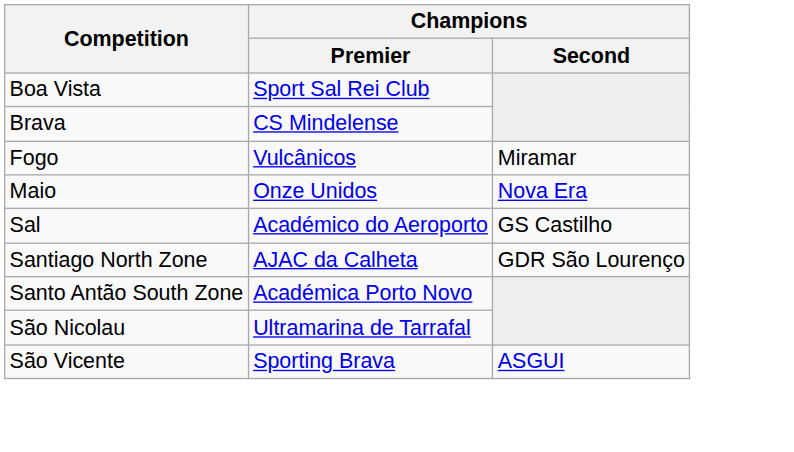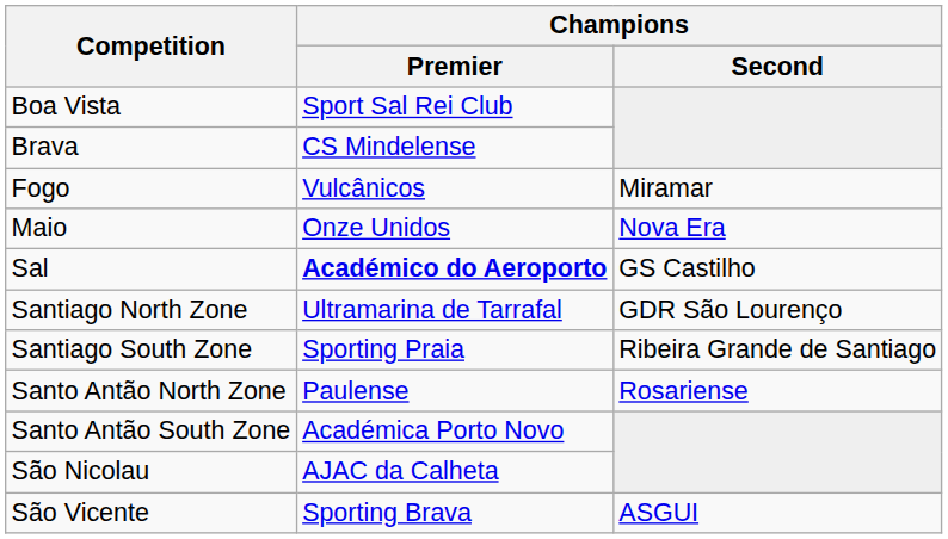 <table class="wikitable">
 <tr>
 <th rowspan="2">Competition</th>
 <th colspan="2">Champions</th>
 </tr>
 <tr>
 <th>Premier</th>
 <th>Second</th>
 </tr>
 <tr>
 <td>Boa Vista</td>
 <td><a href='#'>Sport Sal Rei Club</a></td>
 <td rowspan=2 bgcolor=EFEFEF></td>
 </tr>
 <tr>
 <td>Brava</td>
 <td><a href='#'>CS Mindelense</a></td>
 </tr>
 <tr>
 <td>Fogo</td>
 <td><a href='#'>Vulcânicos</a></td>
 <td>Miramar</td>
 </tr>
 <tr>
 <td>Maio</td>
 <td><a href='#'>Onze Unidos</a></td>
 <td><a href='#'>Nova Era</a></td>
 </tr>
 <tr>
 <td>Sal</td>
-<td><a href='#'>Académico do Aeroporto</a></td>
+<td><strong><a href='#'>Académico do Aeroporto</a></strong></td>
 <td>GS Castilho</td>
 </tr>
 <tr>
 <td>Santiago North Zone</td>
-<td><a href='#'>AJAC da Calheta</a></td>
+<td><a href='#'>Ultramarina de Tarrafal</a></td>
 <td>GDR São Lourenço</td>
+</tr>
+<tr>
+<td>Santiago South Zone</td>
+<td><a href='#'>Sporting Praia</a></td>
+<td>Ribeira Grande de Santiago</td>
+</tr>
+<tr>
+<td>Santo Antão North Zone</td>
+<td><a href='#'>Paulense</a></td>
+<td><a href='#'>Rosariense</a></td>
 </tr>
 <tr>
 <td>Santo Antão South Zone</td>
 <td><a href='#'>Académica Porto Novo</a></td>
 <td rowspan=2 bgcolor=EFEFEF></td>
 </tr>
 <tr>
 <td>São Nicolau</td>
-<td><a href='#'>Ultramarina de Tarrafal</a></td>
+<td><a href='#'>AJAC da Calheta</a></td>
 </tr>
 <tr>
 <td>São Vicente</td>
 <td><a href='#'>Sporting Brava</a></td>
 <td><a href='#'>ASGUI</a></td>
 </tr>
 </table>
